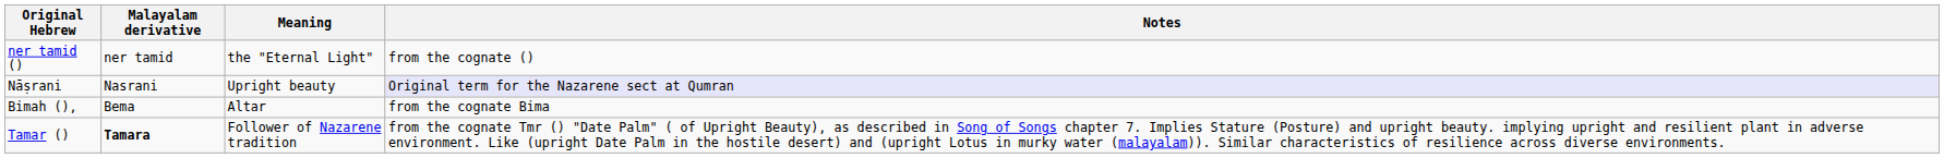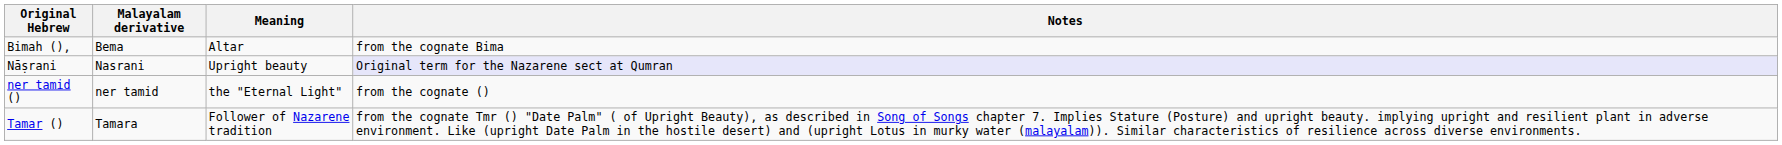 <table class="wikitable">
 <tr>
 <th>Original Hebrew</th>
 <th>Malayalam derivative</th>
 <th>Meaning</th>
 <th>Notes </th>
 </tr>
 <tr>
-<td><a href='#'>ner tamid</a> ()</td>
-<td>ner tamid</td>
-<td>the "Eternal Light"</td>
-<td>from the cognate ()</td>
+<td>Bimah (),</td>
+<td>Bema</td>
+<td>Altar</td>
+<td>from the cognate Bima</td>
 </tr>
 <tr>
 <td>Nāṣrani</td>
 <td>Nasrani</td>
 <td>Upright beauty</td>
 <td style="background: lavender;">Original term for the Nazarene sect at Qumran</td>
 </tr>
 <tr>
-<td>Bimah (),</td>
-<td>Bema</td>
-<td>Altar</td>
-<td>from the cognate Bima</td>
+<td><a href='#'>ner tamid</a> ()</td>
+<td>ner tamid</td>
+<td>the "Eternal Light"</td>
+<td>from the cognate ()</td>
 </tr>
 <tr>
 <td><a href='#'>Tamar</a> ()</td>
-<td><strong>Tamara</strong></td>
+<td>Tamara</td>
 <td>Follower of <a href='#'>Nazarene</a> tradition</td>
 <td>from the cognate Tmr  ()  "Date Palm" ( of Upright Beauty), as described in <a href='#'>Song of Songs</a> chapter 7. Implies Stature (Posture) and upright beauty. implying upright and resilient plant in adverse environment. Like (upright Date Palm in the hostile desert) and (upright Lotus in murky water (<a href='#'>malayalam</a>)). Similar characteristics of resilience across diverse environments.</td>
 </tr>
 </table>
